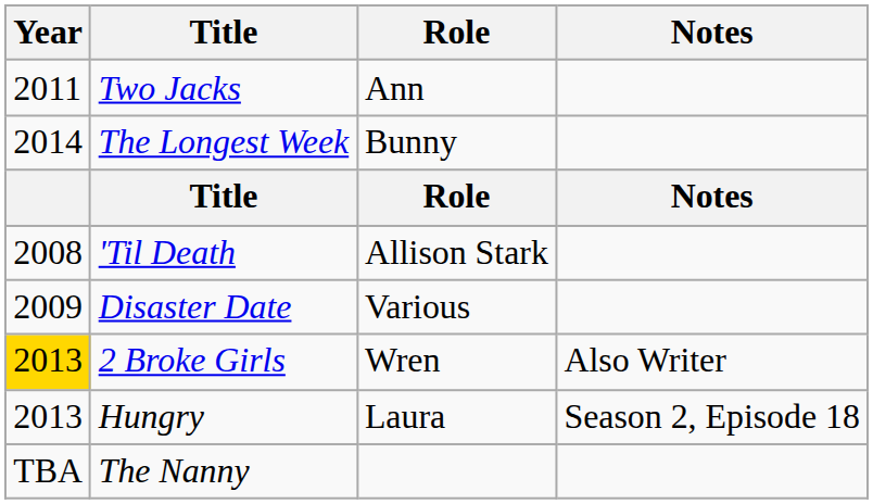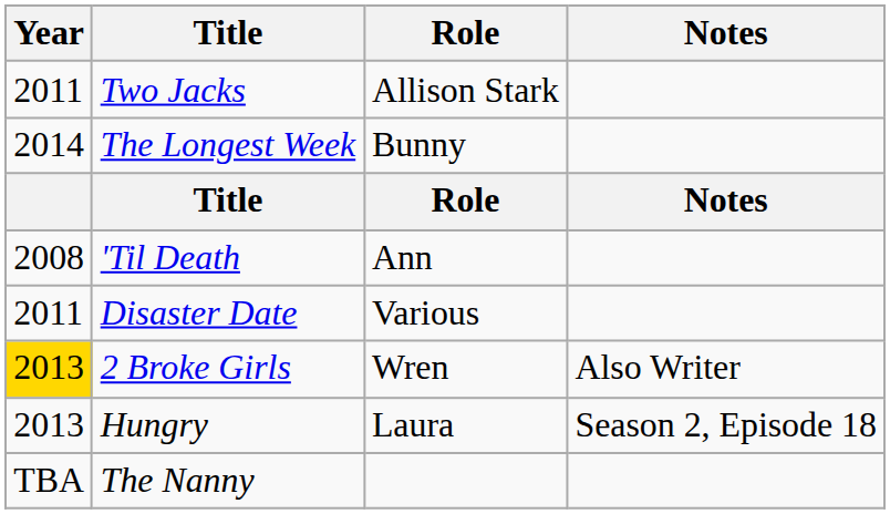 <table class="wikitable sortable">
 <tr>
 <th>Year</th>
 <th>Title</th>
 <th>Role</th>
 <th class="unsortable">Notes</th>
 </tr>
 <tr>
 <td>2011</td>
 <td><em><a href='#'>Two Jacks</a></em></td>
-<td>Ann</td>
+<td>Allison Stark</td>
 </tr>
 <tr>
 <td>2014</td>
 <td><em><a href='#'>The Longest Week</a></em></td>
 <td>Bunny</td>
 <td></td>
 </tr>
 <tr>
 <th></th>
 <th>Title</th>
 <th>Role</th>
 <th class="unsortable">Notes</th>
 </tr>
 <tr>
 <td>2008</td>
 <td><em><a href='#'>'Til Death</a></em></td>
-<td>Allison Stark</td>
+<td>Ann</td>
 <td></td>
 </tr>
 <tr>
-<td>2009</td>
+<td>2011</td>
 <td><em><a href='#'>Disaster Date</a></em></td>
 <td>Various</td>
 <td></td>
 </tr>
 <tr>
 <td style="background: gold;">2013</td>
 <td><a href='#'><em>2 Broke Girls</em></a></td>
 <td>Wren</td>
 <td>Also Writer</td>
 </tr>
 <tr>
 <td>2013</td>
 <td><em>Hungry</em></td>
 <td>Laura</td>
 <td>Season 2, Episode 18</td>
 </tr>
 <tr>
 <td>TBA</td>
 <td><em>The Nanny</em></td>
 <td></td>
 <td></td>
 </tr>
 </table>
